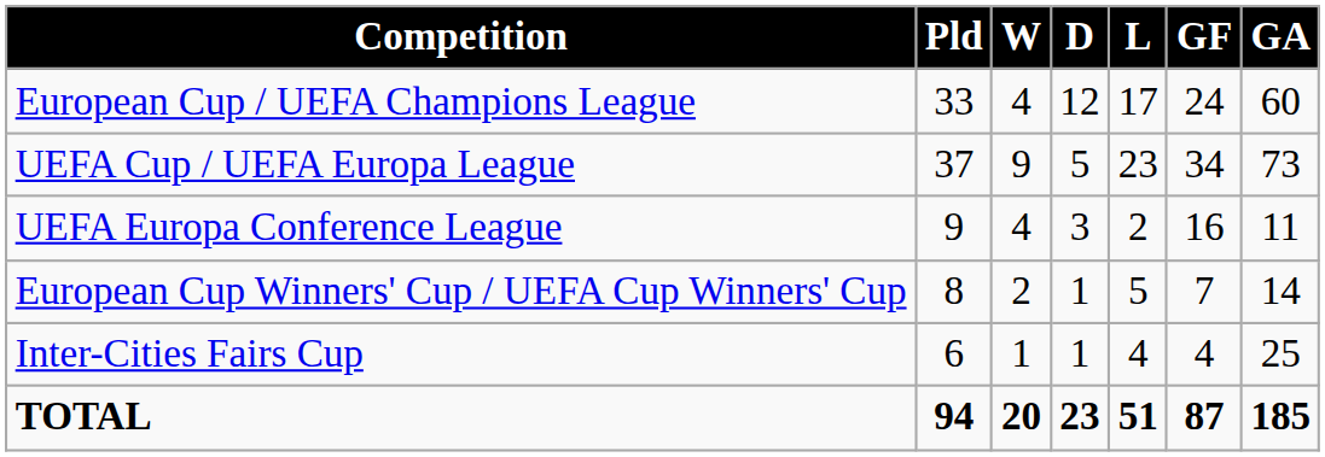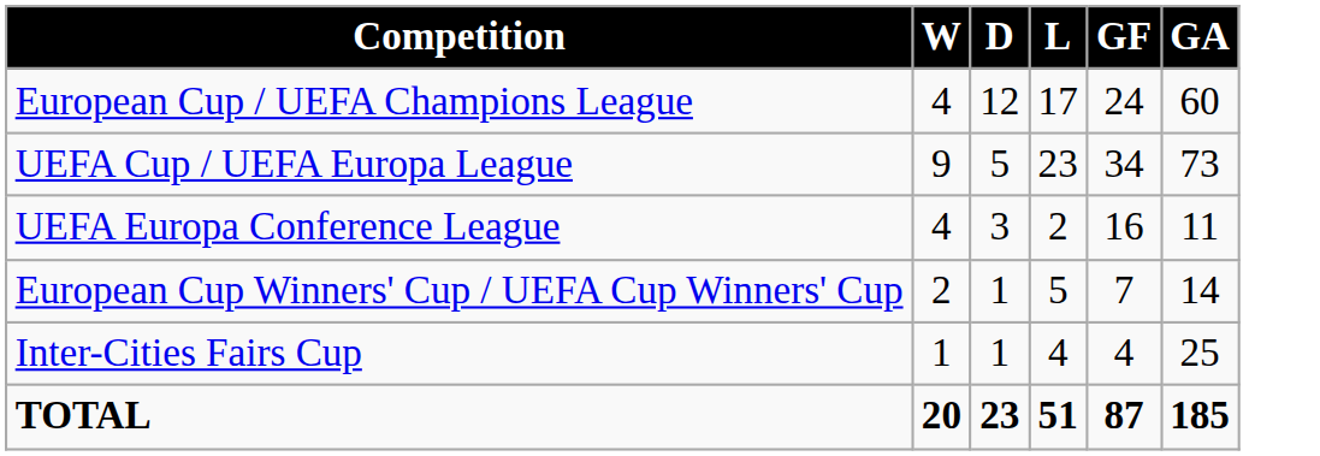 <table class="wikitable">
 <tr>
 <th style="color:white; background:black">Competition</th>
-<th style="color:white; background:black">Pld</th>
 <th style="color:white; background:black">W</th>
 <th style="color:white; background:black">D</th>
 <th style="color:white; background:black">L</th>
 <th style="color:white; background:black">GF</th>
 <th style="color:white; background:black">GA</th>
 </tr>
 <tr>
 <td><a href='#'>European Cup / UEFA Champions League</a></td>
-<td style="text-align:center;">33</td>
 <td style="text-align:center;">4</td>
 <td style="text-align:center;">12</td>
 <td style="text-align:center;">17</td>
 <td style="text-align:center;">24</td>
 <td style="text-align:center;">60</td>
 </tr>
 <tr>
 <td><a href='#'>UEFA Cup / UEFA Europa League</a></td>
-<td style="text-align:center;">37</td>
 <td style="text-align:center;">9</td>
 <td style="text-align:center;">5</td>
 <td style="text-align:center;">23</td>
 <td style="text-align:center;">34</td>
 <td style="text-align:center;">73</td>
 </tr>
 <tr>
 <td><a href='#'>UEFA Europa Conference League</a></td>
-<td style="text-align:center;">9</td>
 <td style="text-align:center;">4</td>
 <td style="text-align:center;">3</td>
 <td style="text-align:center;">2</td>
 <td style="text-align:center;">16</td>
 <td style="text-align:center;">11</td>
 </tr>
 <tr>
 <td><a href='#'>European Cup Winners' Cup / UEFA Cup Winners' Cup</a></td>
-<td style="text-align:center;">8</td>
 <td style="text-align:center;">2</td>
 <td style="text-align:center;">1</td>
 <td style="text-align:center;">5</td>
 <td style="text-align:center;">7</td>
 <td style="text-align:center;">14</td>
 </tr>
 <tr>
 <td><a href='#'>Inter-Cities Fairs Cup</a></td>
-<td style="text-align:center;">6</td>
 <td style="text-align:center;">1</td>
 <td style="text-align:center;">1</td>
 <td style="text-align:center;">4</td>
 <td style="text-align:center;">4</td>
 <td style="text-align:center;">25</td>
 </tr>
 <tr>
 <td><strong>TOTAL</strong></td>
-<td style="text-align:center;"><strong>94</strong></td>
 <td style="text-align:center;"><strong>20</strong></td>
 <td style="text-align:center;"><strong>23</strong></td>
 <td style="text-align:center;"><strong>51</strong></td>
 <td style="text-align:center;"><strong>87</strong></td>
 <td style="text-align:center;"><strong>185</strong></td>
 </tr>
 </table>
